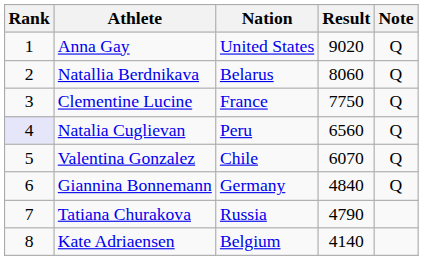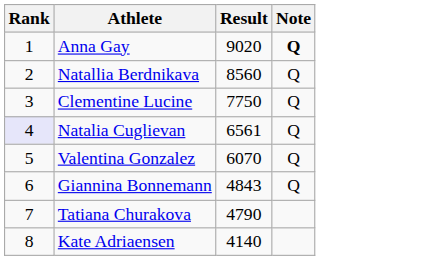 <table class="wikitable sortable" style="text-align:center">
 <tr>
 <th>Rank</th>
 <th>Athlete</th>
-<th>Nation</th>
 <th>Result</th>
 <th>Note</th>
 </tr>
 <tr>
 <td>1</td>
 <td align=left><a href='#'>Anna Gay</a></td>
-<td align=left> <a href='#'>United States</a></td>
 <td>9020</td>
-<td>Q</td>
+<td><strong>Q</strong></td>
 </tr>
 <tr>
 <td>2</td>
 <td align=left><a href='#'>Natallia Berdnikava</a></td>
-<td align=left> <a href='#'>Belarus</a></td>
-<td>8060</td>
+<td>8560</td>
 <td>Q</td>
 </tr>
 <tr>
 <td>3</td>
 <td align=left><a href='#'>Clementine Lucine</a></td>
-<td align=left> <a href='#'>France</a></td>
 <td>7750</td>
 <td>Q</td>
 </tr>
 <tr>
 <td style="background: lavender;">4</td>
 <td align=left><a href='#'>Natalia Cuglievan</a></td>
-<td align=left> <a href='#'>Peru</a></td>
-<td>6560</td>
+<td>6561</td>
 <td>Q</td>
 </tr>
 <tr>
 <td>5</td>
 <td align=left><a href='#'>Valentina Gonzalez</a></td>
-<td align=left> <a href='#'>Chile</a></td>
 <td>6070</td>
 <td>Q</td>
 </tr>
 <tr>
 <td>6</td>
 <td align=left><a href='#'>Giannina Bonnemann</a></td>
-<td align=left> <a href='#'>Germany</a></td>
-<td>4840</td>
+<td>4843</td>
 <td>Q</td>
 </tr>
 <tr>
 <td>7</td>
 <td align=left><a href='#'>Tatiana Churakova</a></td>
-<td align=left> <a href='#'>Russia</a></td>
 <td>4790</td>
 <td></td>
 </tr>
 <tr>
 <td>8</td>
 <td align=left><a href='#'>Kate Adriaensen</a></td>
-<td align=left> <a href='#'>Belgium</a></td>
 <td>4140</td>
 <td></td>
 </tr>
 </table>
